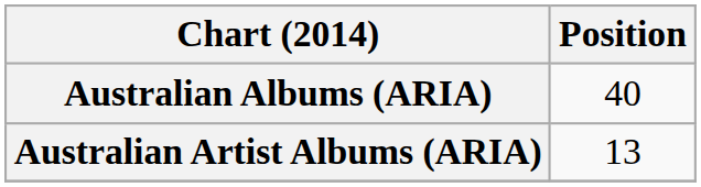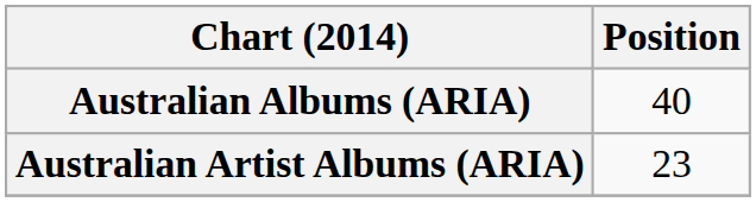 <table class="wikitable sortable plainrowheaders" style="text-align:center">
 <tr>
 <th scope="col">Chart (2014)</th>
 <th scope="col">Position</th>
 </tr>
 <tr>
 <th scope="row">Australian Albums (ARIA)</th>
 <td>40</td>
 </tr>
 <tr>
 <th scope="row">Australian Artist Albums (ARIA)</th>
-<td>13</td>
+<td>23</td>
 </tr>
 <tr>
 </tr>
 </table>
